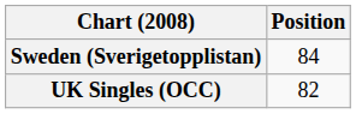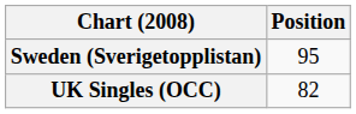 <table class="wikitable plainrowheaders" style="text-align:center">
 <tr>
 <th>Chart (2008)</th>
 <th>Position</th>
 </tr>
 <tr>
 <th scope="row">Sweden (Sverigetopplistan)</th>
-<td style="text-align:center;">84</td>
+<td style="text-align:center;">95</td>
 </tr>
 <tr>
 <th scope="row">UK Singles (OCC)</th>
 <td style="text-align:center;">82</td>
 </tr>
 </table>
